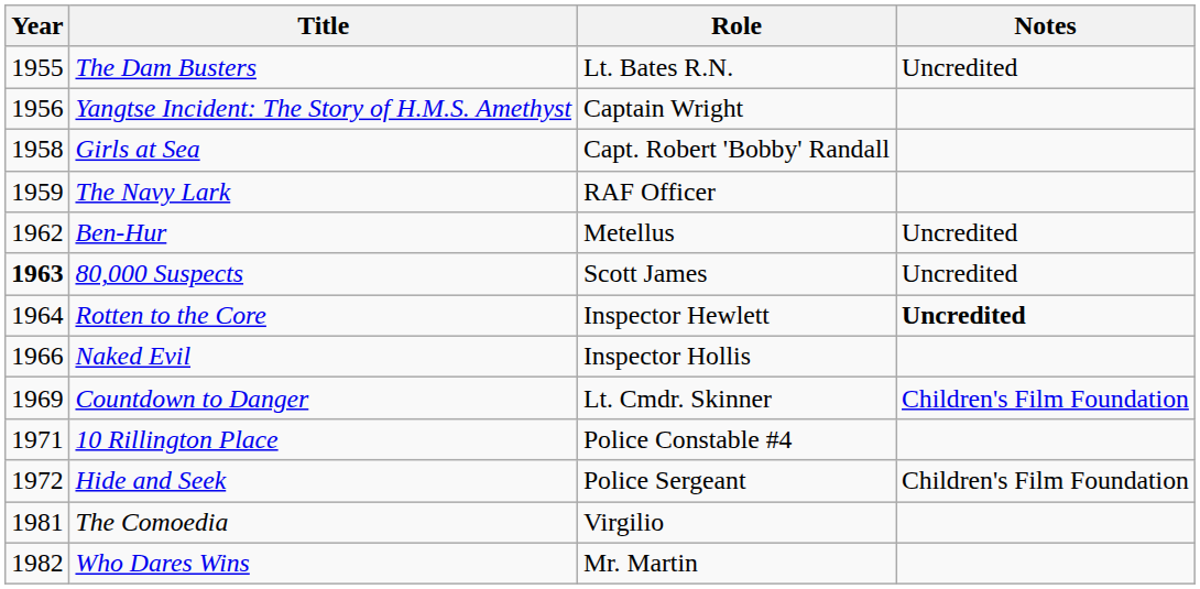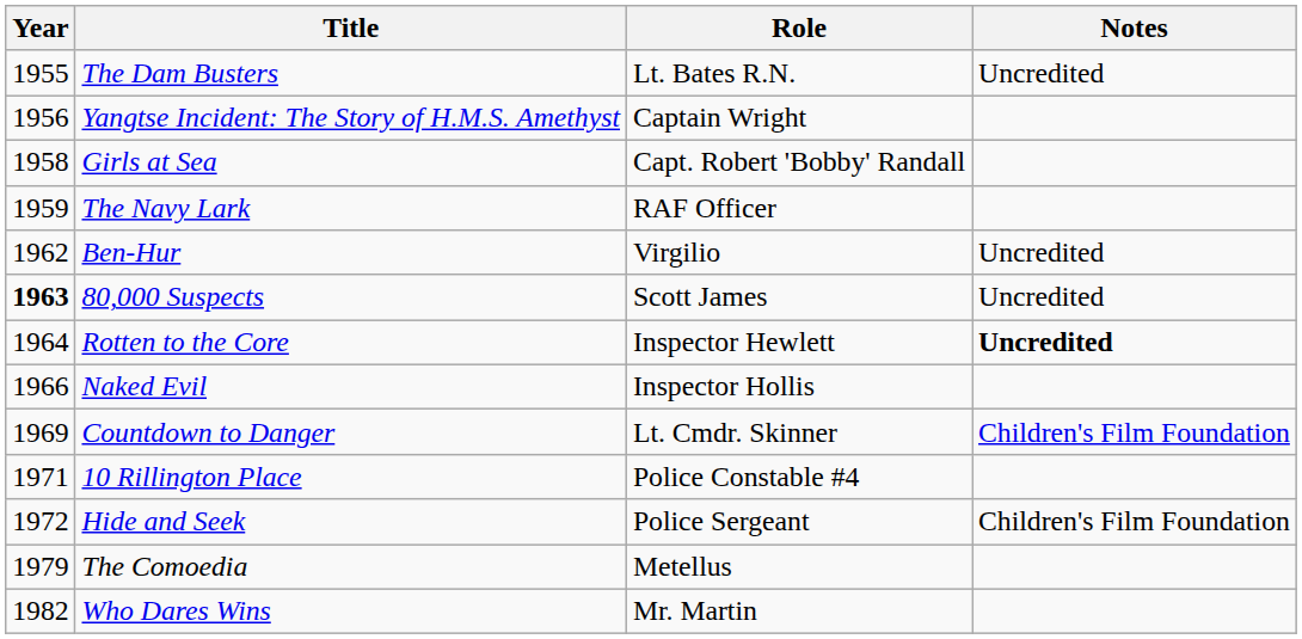 <table class="wikitable">
 <tr>
 <th>Year</th>
 <th>Title</th>
 <th>Role</th>
 <th>Notes</th>
 </tr>
 <tr>
 <td>1955</td>
 <td><em><a href='#'>The Dam Busters</a></em></td>
 <td>Lt. Bates R.N.</td>
 <td>Uncredited</td>
 </tr>
 <tr>
 <td>1956</td>
 <td><em><a href='#'>Yangtse Incident: The Story of H.M.S. Amethyst</a></em></td>
 <td>Captain Wright</td>
 <td></td>
 </tr>
 <tr>
 <td>1958</td>
 <td><em><a href='#'>Girls at Sea</a></em></td>
 <td>Capt. Robert 'Bobby' Randall</td>
 <td></td>
 </tr>
 <tr>
 <td>1959</td>
 <td><em><a href='#'>The Navy Lark</a></em></td>
 <td>RAF Officer</td>
 <td></td>
 </tr>
 <tr>
 <td>1962</td>
 <td><em><a href='#'>Ben-Hur</a></em></td>
-<td>Metellus</td>
+<td>Virgilio</td>
 <td>Uncredited</td>
 </tr>
 <tr>
 <td><strong>1963</strong></td>
 <td><em><a href='#'>80,000 Suspects</a></em></td>
 <td>Scott James</td>
 <td>Uncredited</td>
 </tr>
 <tr>
 <td>1964</td>
 <td><em><a href='#'>Rotten to the Core</a></em></td>
 <td>Inspector Hewlett</td>
 <td><strong>Uncredited</strong></td>
 </tr>
 <tr>
 <td>1966</td>
 <td><em><a href='#'>Naked Evil</a></em></td>
 <td>Inspector Hollis</td>
 <td></td>
 </tr>
 <tr>
 <td>1969</td>
 <td><em><a href='#'>Countdown to Danger</a></em></td>
 <td>Lt. Cmdr. Skinner</td>
 <td><a href='#'>Children's Film Foundation</a></td>
 </tr>
 <tr>
 <td>1971</td>
 <td><em><a href='#'>10 Rillington Place</a></em></td>
 <td>Police Constable #4</td>
 <td></td>
 </tr>
 <tr>
 <td>1972</td>
 <td><em><a href='#'>Hide and Seek</a></em></td>
 <td>Police Sergeant</td>
 <td>Children's Film Foundation</td>
 </tr>
 <tr>
-<td>1981</td>
+<td>1979</td>
 <td><em>The Comoedia</em></td>
-<td>Virgilio</td>
+<td>Metellus</td>
 <td></td>
 </tr>
 <tr>
 <td>1982</td>
 <td><em><a href='#'>Who Dares Wins</a></em></td>
 <td>Mr. Martin</td>
 <td></td>
 </tr>
 </table>
